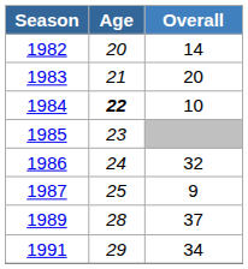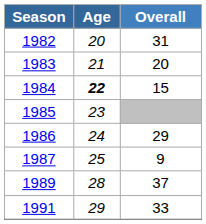 <table class="wikitable" style="font-size:95%; text-align:center; border:grey solid 1px; border-collapse:collapse; background:#ffffff;">
 <tr>
 <th style="background-color:#369; color:white; width:60px;"> Season </th>
 <th style="background-color:#369; color:white; width:40px;"> Age </th>
 <th style="background-color:#4180be; color:white; width:75px;">Overall</th>
 </tr>
 <tr>
 <td><a href='#'>1982</a></td>
 <td><em>20</em></td>
-<td>14</td>
+<td>31</td>
 </tr>
 <tr>
 <td><a href='#'>1983</a></td>
 <td><em>21</em></td>
 <td>20</td>
 </tr>
 <tr>
 <td><a href='#'>1984</a></td>
 <td><strong><em>22</em></strong></td>
-<td>10</td>
+<td>15</td>
 </tr>
 <tr>
 <td><a href='#'>1985</a></td>
 <td><em>23</em></td>
 <td style="background:silver;"></td>
 </tr>
 <tr>
 <td><a href='#'>1986</a></td>
 <td><em>24</em></td>
-<td>32</td>
+<td>29</td>
 </tr>
 <tr>
 <td><a href='#'>1987</a></td>
 <td><em>25</em></td>
 <td>9</td>
 </tr>
 <tr>
 <td><a href='#'>1989</a></td>
 <td><em>28</em></td>
 <td>37</td>
 </tr>
 <tr>
 <td><a href='#'>1991</a></td>
 <td><em>29</em></td>
-<td>34</td>
+<td>33</td>
 </tr>
 <tr>
 </tr>
 </table>
